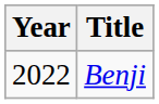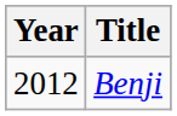 <table class="wikitable">
 <tr>
 <th>Year</th>
 <th>Title</th>
 </tr>
 <tr>
-<td>2022</td>
+<td>2012</td>
 <td><em><a href='#'>Benji</a></em></td>
 </tr>
 </table>
